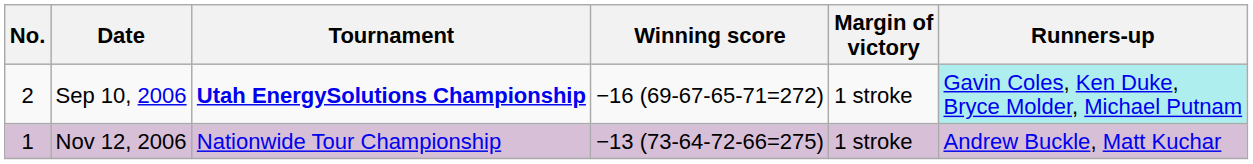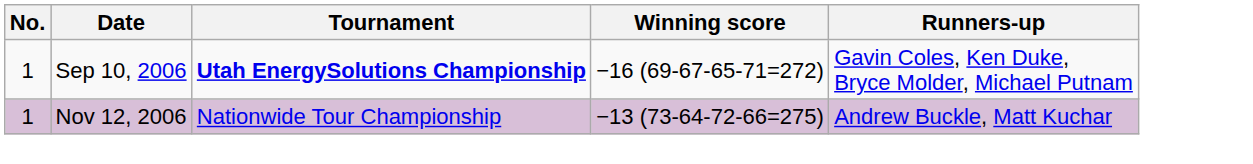 <table class="wikitable" style="font-size:95%;">
 <tr>
 <th>No.</th>
 <th>Date</th>
 <th>Tournament</th>
 <th>Winning score</th>
-<th>Margin of<br>victory</th>
 <th>Runners-up</th>
 </tr>
 <tr>
-<td align=center>2</td>
+<td align=center>1</td>
 <td align=right>Sep 10, <a href='#'>2006</a></td>
 <td><strong><a href='#'>Utah EnergySolutions Championship</a></strong></td>
 <td>−16 (69-67-65-71=272)</td>
-<td>1 stroke</td>
-<td style="background: paleturquoise;"> <a href='#'>Gavin Coles</a>,  <a href='#'>Ken Duke</a>,<br> <a href='#'>Bryce Molder</a>,  <a href='#'>Michael Putnam</a></td>
+<td> <a href='#'>Gavin Coles</a>,  <a href='#'>Ken Duke</a>,<br> <a href='#'>Bryce Molder</a>,  <a href='#'>Michael Putnam</a></td>
 </tr>
 <tr style="background:thistle;">
 <td align=center>1</td>
 <td align=right>Nov 12, 2006</td>
 <td><a href='#'>Nationwide Tour Championship</a></td>
 <td>−13 (73-64-72-66=275)</td>
-<td>1 stroke</td>
 <td> <a href='#'>Andrew Buckle</a>,  <a href='#'>Matt Kuchar</a></td>
 </tr>
 </table>
